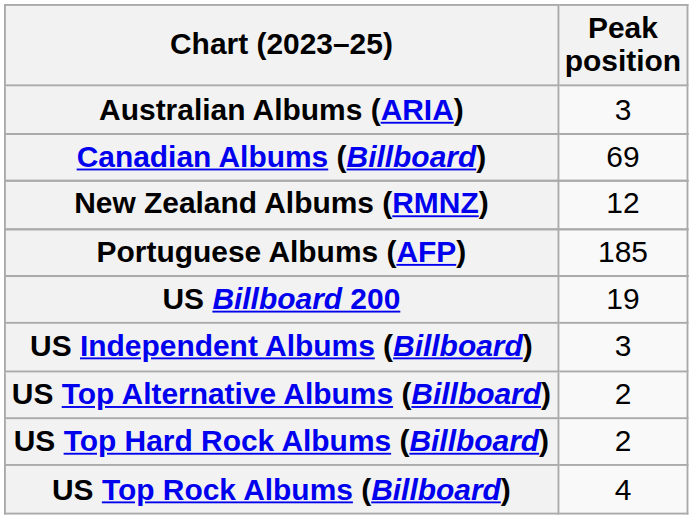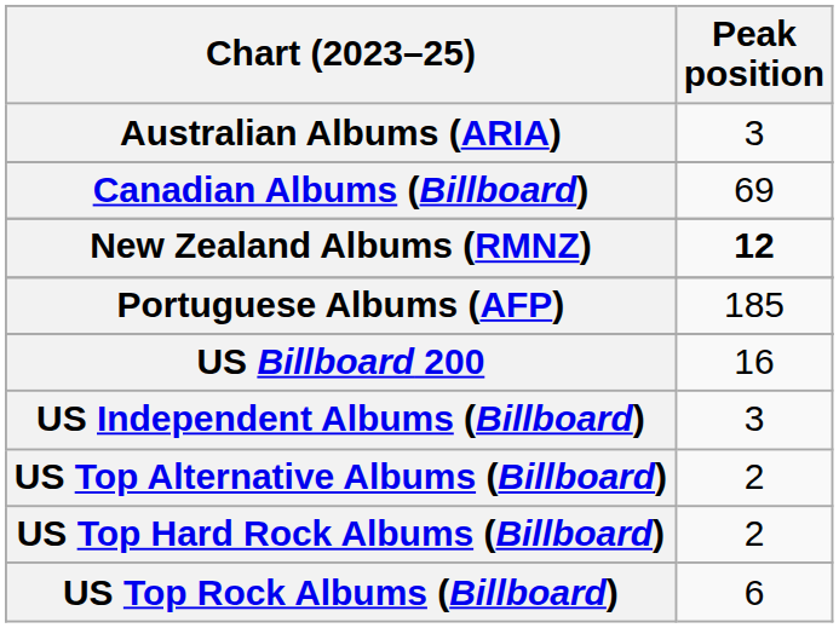 <table class="wikitable sortable plainrowheaders" style="text-align:center">
 <tr>
 <th scope="col">Chart (2023–25)</th>
 <th scope="col">Peak<br>position</th>
 </tr>
 <tr>
 <th scope="row">Australian Albums (<a href='#'>ARIA</a>)</th>
 <td>3</td>
 </tr>
 <tr>
 </tr>
 <tr>
 </tr>
 <tr>
 </tr>
 <tr>
 <th scope="row"><a href='#'>Canadian Albums</a> (<em><a href='#'>Billboard</a></em>)</th>
 <td>69</td>
 </tr>
 <tr>
 </tr>
 <tr>
 </tr>
 <tr>
 </tr>
 <tr>
 </tr>
 <tr>
 <th scope="row">New Zealand Albums (<a href='#'>RMNZ</a>)</th>
-<td>12</td>
+<td><strong>12</strong></td>
 </tr>
 <tr>
 </tr>
 <tr>
 <th scope="row">Portuguese Albums (<a href='#'>AFP</a>)</th>
 <td>185</td>
 </tr>
 <tr>
 </tr>
 <tr>
 </tr>
 <tr>
 </tr>
 <tr>
 </tr>
 <tr>
 <th scope="row">US <a href='#'><em>Billboard</em> 200</a></th>
-<td>19</td>
+<td>16</td>
 </tr>
 <tr>
 <th scope="row">US <a href='#'>Independent Albums</a> (<em><a href='#'>Billboard</a></em>)</th>
 <td>3</td>
 </tr>
 <tr>
 <th scope="row">US <a href='#'>Top Alternative Albums</a> (<em><a href='#'>Billboard</a></em>)</th>
 <td>2</td>
 </tr>
 <tr>
 <th scope="row">US <a href='#'>Top Hard Rock Albums</a> (<em><a href='#'>Billboard</a></em>)</th>
 <td>2</td>
 </tr>
 <tr>
 <th scope="row">US <a href='#'>Top Rock Albums</a> (<em><a href='#'>Billboard</a></em>)</th>
-<td>4</td>
+<td>6</td>
 </tr>
 </table>
